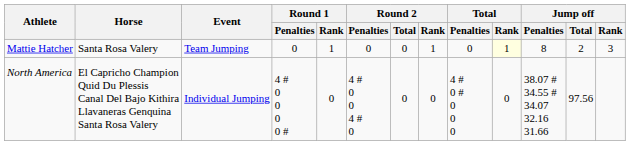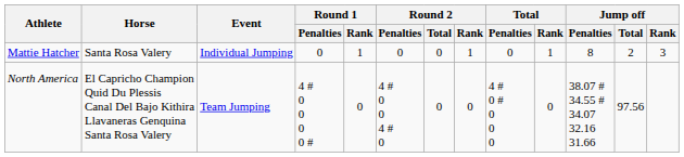 <table class="wikitable" border="1" style="font-size:90%">
 <tr>
 <th rowspan=2>Athlete</th>
 <th rowspan=2>Horse</th>
 <th rowspan=2>Event</th>
 <th colspan=2>Round 1</th>
 <th colspan=3>Round 2</th>
 <th colspan=2>Total</th>
 <th colspan=3>Jump off</th>
 </tr>
 <tr style="font-size:95%">
 <th>Penalties</th>
 <th>Rank</th>
 <th>Penalties</th>
 <th>Total</th>
 <th>Rank</th>
 <th>Penalties</th>
 <th>Rank</th>
 <th>Penalties</th>
 <th>Total</th>
 <th>Rank</th>
 </tr>
 <tr align=center>
 <td align=left><a href='#'>Mattie Hatcher</a></td>
 <td align=left>Santa Rosa Valery</td>
-<td align=left><a href='#'>Team Jumping</a></td>
+<td align=left><a href='#'>Individual Jumping</a></td>
 <td>0</td>
 <td>1</td>
 <td>0</td>
 <td>0</td>
 <td>1</td>
 <td>0</td>
-<td style="background: lightyellow;">1</td>
+<td>1</td>
 <td>8</td>
 <td>2</td>
 <td>3</td>
 </tr>
 <tr align=center>
 <td align=left><em>North America</em><br> <br><br><br><br></td>
 <td align=left>El Capricho Champion<br>Quid Du Plessis<br>Canal Del Bajo Kithira<br>Llavaneras Genquina<br>Santa Rosa Valery</td>
-<td align=left><a href='#'>Individual Jumping</a></td>
+<td align=left><a href='#'>Team Jumping</a></td>
 <td align=left><br>4 #<br>0<br>0<br>0<br>0 #</td>
 <td>0</td>
 <td align=left><br>4 #<br>0<br>0<br>4 #<br>0</td>
 <td>0</td>
 <td>0</td>
 <td align=left><br>4 #<br>0 #<br>0<br>0<br>0</td>
 <td>0</td>
 <td align=left><br>38.07 #<br>34.55 #<br>34.07<br>32.16<br>31.66</td>
 <td>97.56</td>
 <td></td>
 </tr>
 </table>
